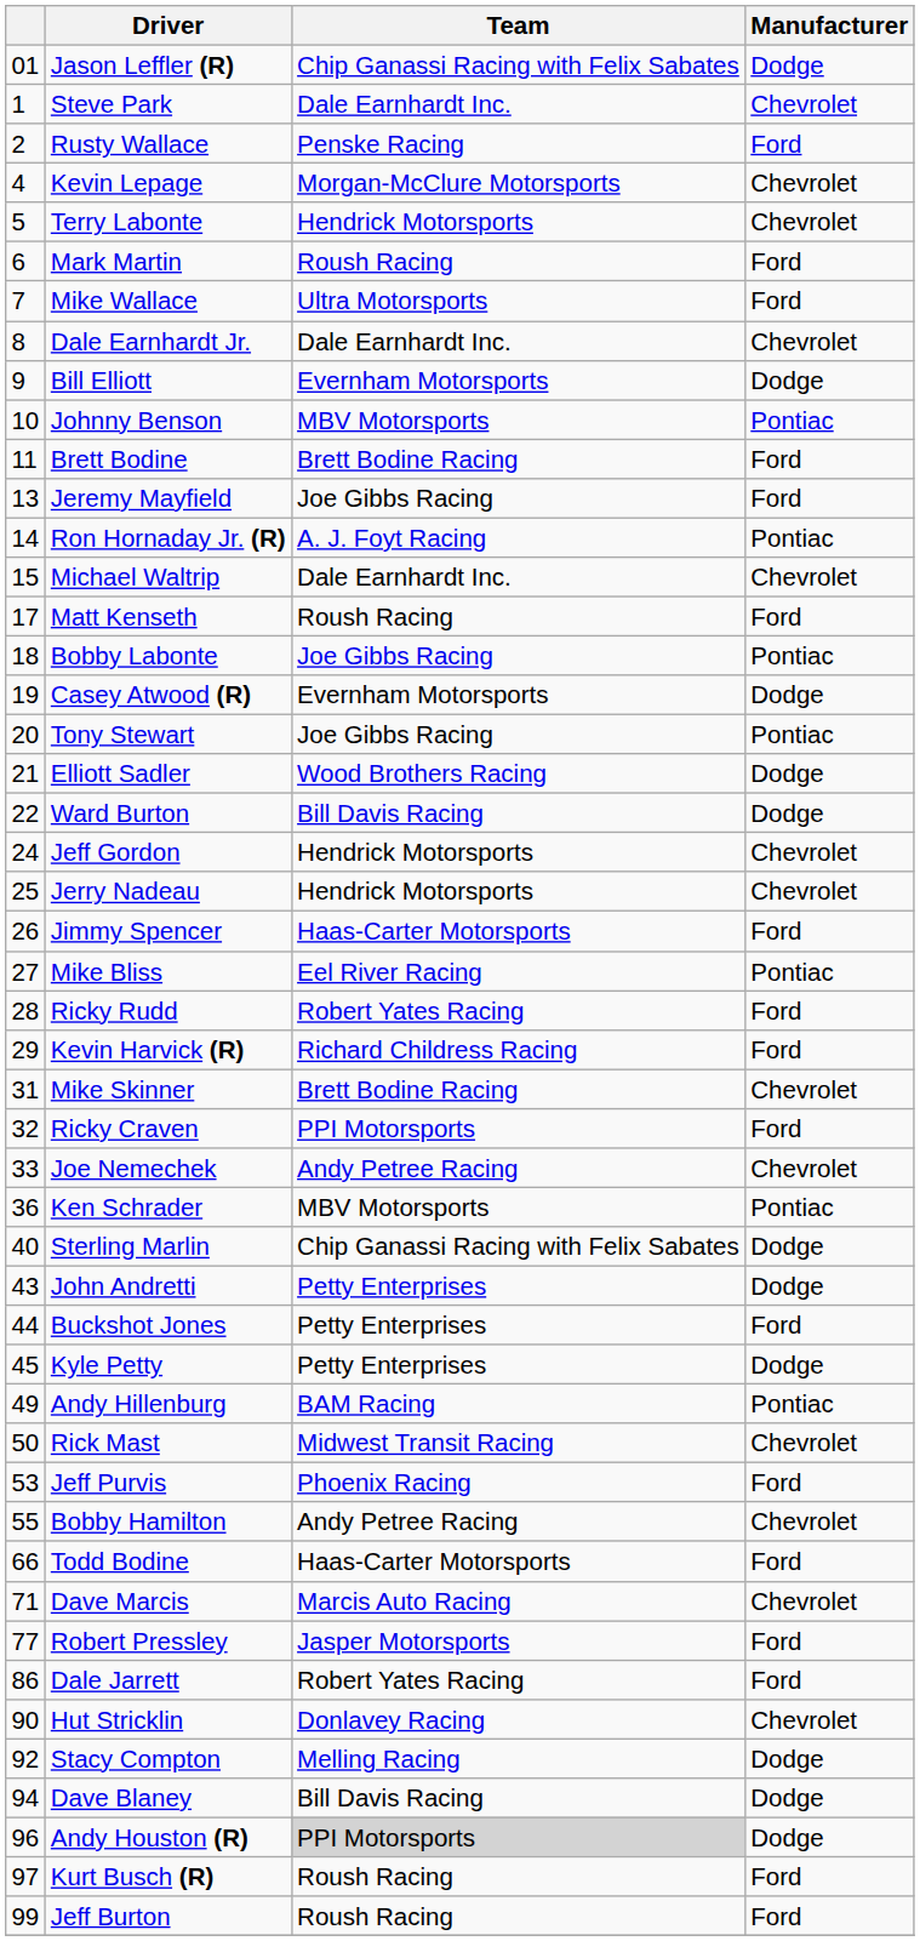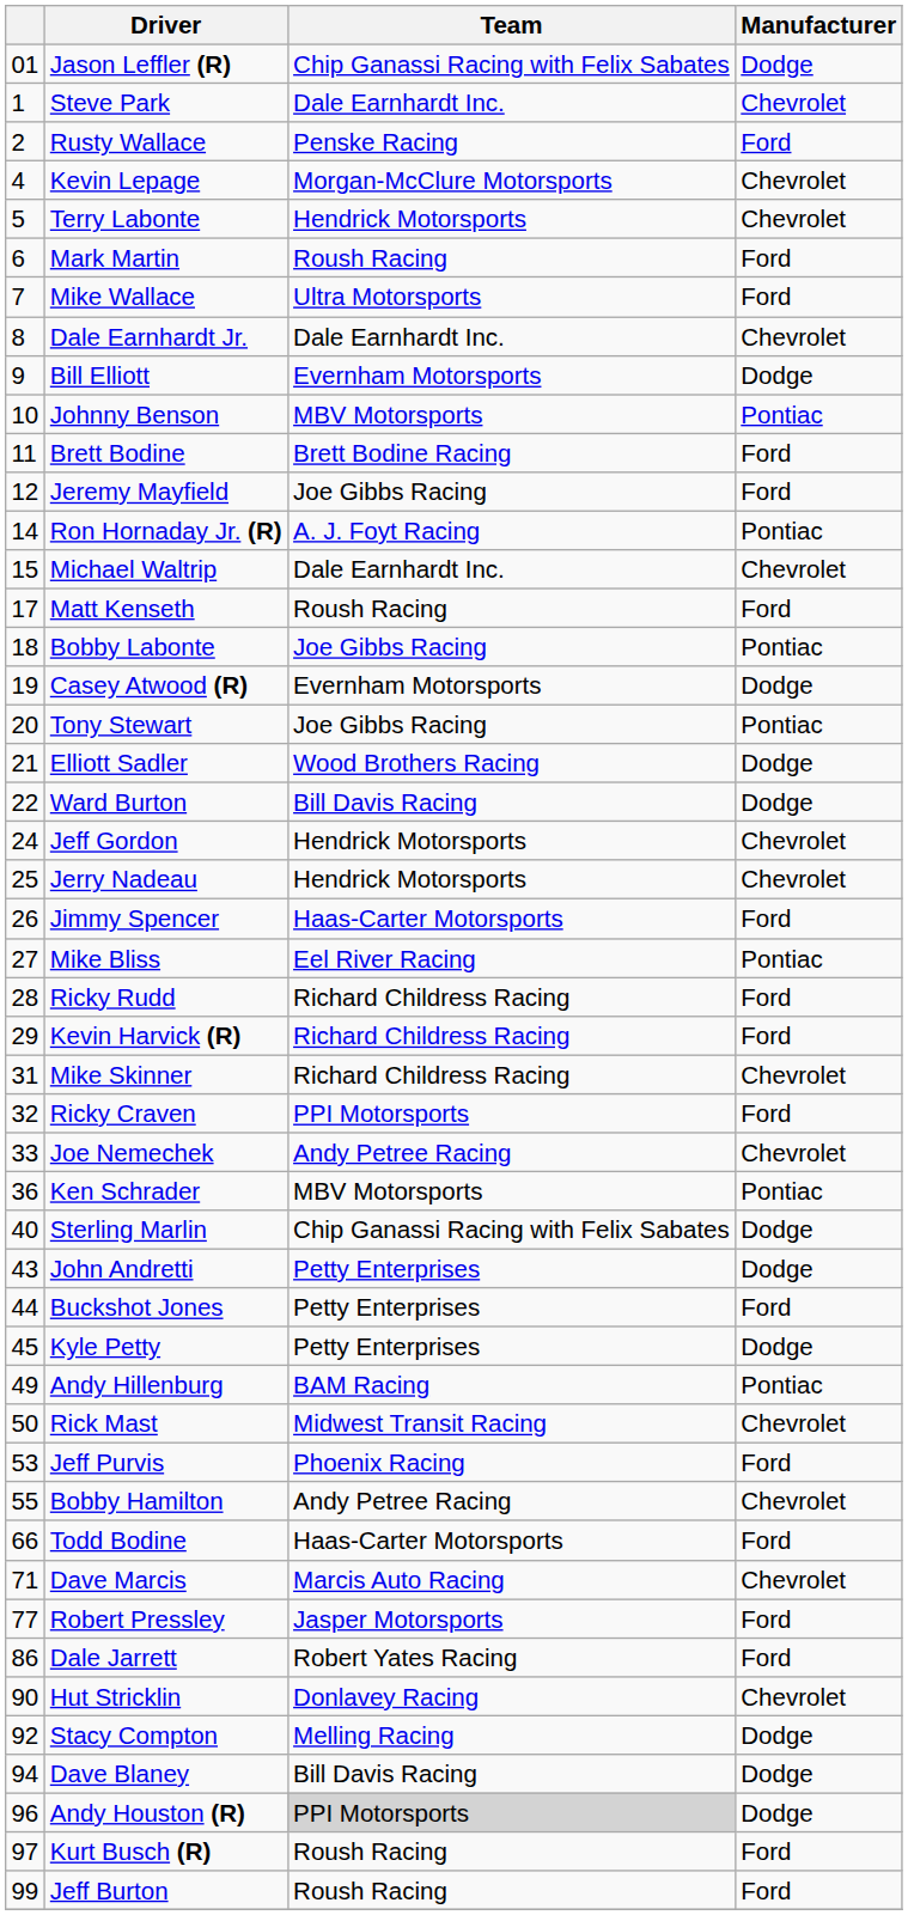 <table class="wikitable" style="font-size:95%">
 <tr>
 <th></th>
 <th>Driver</th>
 <th>Team</th>
 <th>Manufacturer</th>
 </tr>
 <tr>
 <td>01</td>
 <td><a href='#'>Jason Leffler</a> <strong>(R)</strong></td>
 <td><a href='#'>Chip Ganassi Racing with Felix Sabates</a></td>
 <td><a href='#'>Dodge</a></td>
 </tr>
 <tr>
 <td>1</td>
 <td><a href='#'>Steve Park</a></td>
 <td><a href='#'>Dale Earnhardt Inc.</a></td>
 <td><a href='#'>Chevrolet</a></td>
 </tr>
 <tr>
 <td>2</td>
 <td><a href='#'>Rusty Wallace</a></td>
 <td><a href='#'>Penske Racing</a></td>
 <td><a href='#'>Ford</a></td>
 </tr>
 <tr>
 <td>4</td>
 <td><a href='#'>Kevin Lepage</a></td>
 <td><a href='#'>Morgan-McClure Motorsports</a></td>
 <td>Chevrolet</td>
 </tr>
 <tr>
 <td>5</td>
 <td><a href='#'>Terry Labonte</a></td>
 <td><a href='#'>Hendrick Motorsports</a></td>
 <td>Chevrolet</td>
 </tr>
 <tr>
 <td>6</td>
 <td><a href='#'>Mark Martin</a></td>
 <td><a href='#'>Roush Racing</a></td>
 <td>Ford</td>
 </tr>
 <tr>
 <td>7</td>
 <td><a href='#'>Mike Wallace</a></td>
 <td><a href='#'>Ultra Motorsports</a></td>
 <td>Ford</td>
 </tr>
 <tr>
 <td>8</td>
 <td><a href='#'>Dale Earnhardt Jr.</a></td>
 <td>Dale Earnhardt Inc.</td>
 <td>Chevrolet</td>
 </tr>
 <tr>
 <td>9</td>
 <td><a href='#'>Bill Elliott</a></td>
 <td><a href='#'>Evernham Motorsports</a></td>
 <td>Dodge</td>
 </tr>
 <tr>
 <td>10</td>
 <td><a href='#'>Johnny Benson</a></td>
 <td><a href='#'>MBV Motorsports</a></td>
 <td><a href='#'>Pontiac</a></td>
 </tr>
 <tr>
 <td>11</td>
 <td><a href='#'>Brett Bodine</a></td>
 <td><a href='#'>Brett Bodine Racing</a></td>
 <td>Ford</td>
 </tr>
 <tr>
-<td>13</td>
+<td>12</td>
 <td><a href='#'>Jeremy Mayfield</a></td>
 <td>Joe Gibbs Racing</td>
 <td>Ford</td>
 </tr>
 <tr>
 <td>14</td>
 <td><a href='#'>Ron Hornaday Jr.</a> <strong>(R)</strong></td>
 <td><a href='#'>A. J. Foyt Racing</a></td>
 <td>Pontiac</td>
 </tr>
 <tr>
 <td>15</td>
 <td><a href='#'>Michael Waltrip</a></td>
 <td>Dale Earnhardt Inc.</td>
 <td>Chevrolet</td>
 </tr>
 <tr>
 <td>17</td>
 <td><a href='#'>Matt Kenseth</a></td>
 <td>Roush Racing</td>
 <td>Ford</td>
 </tr>
 <tr>
 <td>18</td>
 <td><a href='#'>Bobby Labonte</a></td>
 <td><a href='#'>Joe Gibbs Racing</a></td>
 <td>Pontiac</td>
 </tr>
 <tr>
 <td>19</td>
 <td><a href='#'>Casey Atwood</a> <strong>(R)</strong></td>
 <td>Evernham Motorsports</td>
 <td>Dodge</td>
 </tr>
 <tr>
 <td>20</td>
 <td><a href='#'>Tony Stewart</a></td>
 <td>Joe Gibbs Racing</td>
 <td>Pontiac</td>
 </tr>
 <tr>
 <td>21</td>
 <td><a href='#'>Elliott Sadler</a></td>
 <td><a href='#'>Wood Brothers Racing</a></td>
 <td>Dodge</td>
 </tr>
 <tr>
 <td>22</td>
 <td><a href='#'>Ward Burton</a></td>
 <td><a href='#'>Bill Davis Racing</a></td>
 <td>Dodge</td>
 </tr>
 <tr>
 <td>24</td>
 <td><a href='#'>Jeff Gordon</a></td>
 <td>Hendrick Motorsports</td>
 <td>Chevrolet</td>
 </tr>
 <tr>
 <td>25</td>
 <td><a href='#'>Jerry Nadeau</a></td>
 <td>Hendrick Motorsports</td>
 <td>Chevrolet</td>
 </tr>
 <tr>
 <td>26</td>
 <td><a href='#'>Jimmy Spencer</a></td>
 <td><a href='#'>Haas-Carter Motorsports</a></td>
 <td>Ford</td>
 </tr>
 <tr>
 <td>27</td>
 <td><a href='#'>Mike Bliss</a></td>
 <td><a href='#'>Eel River Racing</a></td>
 <td>Pontiac</td>
 </tr>
 <tr>
 <td>28</td>
 <td><a href='#'>Ricky Rudd</a></td>
-<td><a href='#'>Robert Yates Racing</a></td>
+<td>Richard Childress Racing</td>
 <td>Ford</td>
 </tr>
 <tr>
 <td>29</td>
 <td><a href='#'>Kevin Harvick</a> <strong>(R)</strong></td>
 <td><a href='#'>Richard Childress Racing</a></td>
 <td>Ford</td>
 </tr>
 <tr>
 <td>31</td>
 <td><a href='#'>Mike Skinner</a></td>
-<td><a href='#'>Brett Bodine Racing</a></td>
+<td>Richard Childress Racing</td>
 <td>Chevrolet</td>
 </tr>
 <tr>
 <td>32</td>
 <td><a href='#'>Ricky Craven</a></td>
 <td><a href='#'>PPI Motorsports</a></td>
 <td>Ford</td>
 </tr>
 <tr>
 <td>33</td>
 <td><a href='#'>Joe Nemechek</a></td>
 <td><a href='#'>Andy Petree Racing</a></td>
 <td>Chevrolet</td>
 </tr>
 <tr>
 <td>36</td>
 <td><a href='#'>Ken Schrader</a></td>
 <td>MBV Motorsports</td>
 <td>Pontiac</td>
 </tr>
 <tr>
 <td>40</td>
 <td><a href='#'>Sterling Marlin</a></td>
 <td>Chip Ganassi Racing with Felix Sabates</td>
 <td>Dodge</td>
 </tr>
 <tr>
 <td>43</td>
 <td><a href='#'>John Andretti</a></td>
 <td><a href='#'>Petty Enterprises</a></td>
 <td>Dodge</td>
 </tr>
 <tr>
 <td>44</td>
 <td><a href='#'>Buckshot Jones</a></td>
 <td>Petty Enterprises</td>
 <td>Ford</td>
 </tr>
 <tr>
 <td>45</td>
 <td><a href='#'>Kyle Petty</a></td>
 <td>Petty Enterprises</td>
 <td>Dodge</td>
 </tr>
 <tr>
 <td>49</td>
 <td><a href='#'>Andy Hillenburg</a></td>
 <td><a href='#'>BAM Racing</a></td>
 <td>Pontiac</td>
 </tr>
 <tr>
 <td>50</td>
 <td><a href='#'>Rick Mast</a></td>
 <td><a href='#'>Midwest Transit Racing</a></td>
 <td>Chevrolet</td>
 </tr>
 <tr>
 <td>53</td>
 <td><a href='#'>Jeff Purvis</a></td>
 <td><a href='#'>Phoenix Racing</a></td>
 <td>Ford</td>
 </tr>
 <tr>
 <td>55</td>
 <td><a href='#'>Bobby Hamilton</a></td>
 <td>Andy Petree Racing</td>
 <td>Chevrolet</td>
 </tr>
 <tr>
 <td>66</td>
 <td><a href='#'>Todd Bodine</a></td>
 <td>Haas-Carter Motorsports</td>
 <td>Ford</td>
 </tr>
 <tr>
 <td>71</td>
 <td><a href='#'>Dave Marcis</a></td>
 <td><a href='#'>Marcis Auto Racing</a></td>
 <td>Chevrolet</td>
 </tr>
 <tr>
 <td>77</td>
 <td><a href='#'>Robert Pressley</a></td>
 <td><a href='#'>Jasper Motorsports</a></td>
 <td>Ford</td>
 </tr>
 <tr>
 <td>86</td>
 <td><a href='#'>Dale Jarrett</a></td>
 <td>Robert Yates Racing</td>
 <td>Ford</td>
 </tr>
 <tr>
 <td>90</td>
 <td><a href='#'>Hut Stricklin</a></td>
 <td><a href='#'>Donlavey Racing</a></td>
 <td>Chevrolet</td>
 </tr>
 <tr>
 <td>92</td>
 <td><a href='#'>Stacy Compton</a></td>
 <td><a href='#'>Melling Racing</a></td>
 <td>Dodge</td>
 </tr>
 <tr>
 <td>94</td>
 <td><a href='#'>Dave Blaney</a></td>
 <td>Bill Davis Racing</td>
 <td>Dodge</td>
 </tr>
 <tr>
 <td>96</td>
 <td><a href='#'>Andy Houston</a> <strong>(R)</strong></td>
 <td style="background: lightgrey;">PPI Motorsports</td>
 <td>Dodge</td>
 </tr>
 <tr>
 <td>97</td>
 <td><a href='#'>Kurt Busch</a> <strong>(R)</strong></td>
 <td>Roush Racing</td>
 <td>Ford</td>
 </tr>
 <tr>
 <td>99</td>
 <td><a href='#'>Jeff Burton</a></td>
 <td>Roush Racing</td>
 <td>Ford</td>
 </tr>
 <tr>
 </tr>
 </table>
